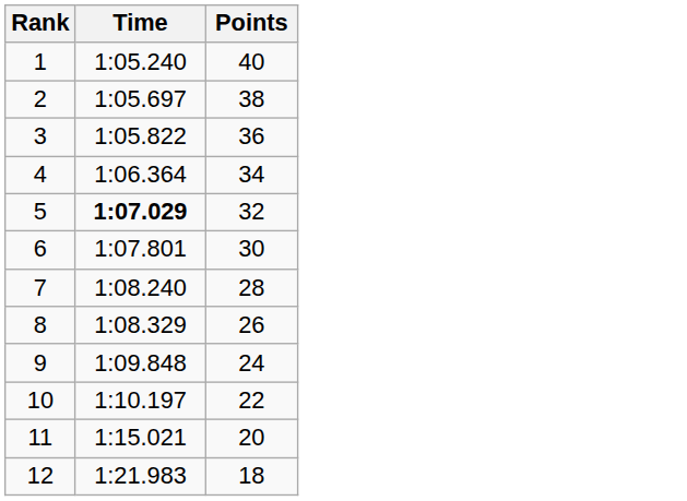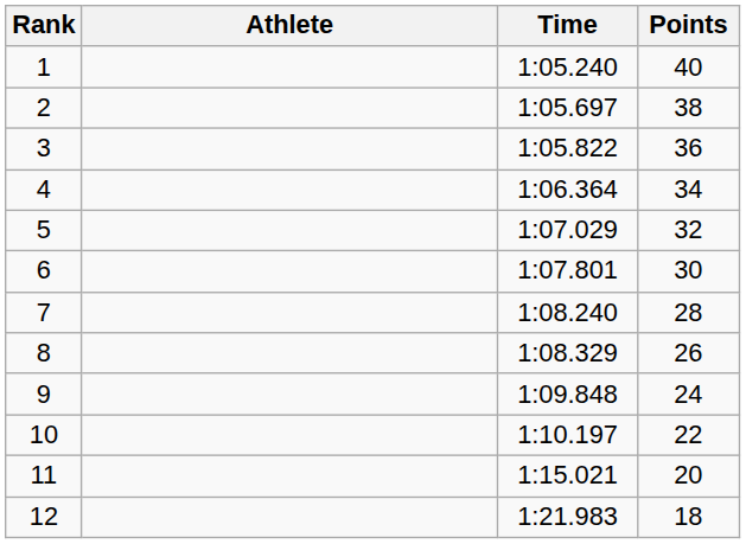 <table class=wikitable style="text-align:center">
 <tr>
 <th width=40>Rank</th>
+<th width=250>Athlete</th>
 <th width=80>Time</th>
 <th width=55>Points</th>
 </tr>
 <tr>
 <td>1</td>
+<td align=left></td>
 <td>1:05.240</td>
 <td>40</td>
 </tr>
 <tr>
 <td>2</td>
+<td align=left></td>
 <td>1:05.697</td>
 <td>38</td>
 </tr>
 <tr>
 <td>3</td>
+<td align=left></td>
 <td>1:05.822</td>
 <td>36</td>
 </tr>
 <tr>
 <td>4</td>
+<td align=left></td>
 <td>1:06.364</td>
 <td>34</td>
 </tr>
 <tr>
 <td>5</td>
-<td><strong>1:07.029</strong></td>
+<td align=left></td>
+<td>1:07.029</td>
 <td>32</td>
 </tr>
 <tr>
 <td>6</td>
+<td align=left></td>
 <td>1:07.801</td>
 <td>30</td>
 </tr>
 <tr>
 <td>7</td>
+<td align=left></td>
 <td>1:08.240</td>
 <td>28</td>
 </tr>
 <tr>
 <td>8</td>
+<td align=left></td>
 <td>1:08.329</td>
 <td>26</td>
 </tr>
 <tr>
 <td>9</td>
+<td align=left></td>
 <td>1:09.848</td>
 <td>24</td>
 </tr>
 <tr>
 <td>10</td>
+<td align=left></td>
 <td>1:10.197</td>
 <td>22</td>
 </tr>
 <tr>
 <td>11</td>
+<td align=left></td>
 <td>1:15.021</td>
 <td>20</td>
 </tr>
 <tr>
 <td>12</td>
+<td align=left></td>
 <td>1:21.983</td>
 <td>18</td>
 </tr>
 </table>
